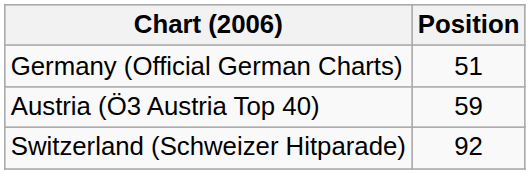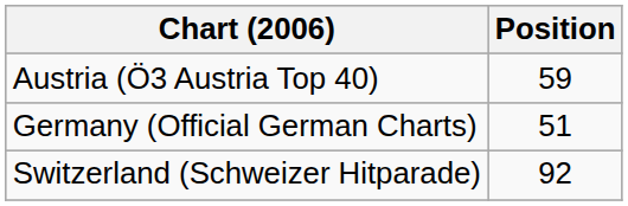 <table class="wikitable sortable plainrowheaders">
 <tr>
 <th scope="col">Chart (2006)</th>
 <th scope="col">Position</th>
 </tr>
 <tr>
+<td>Austria (Ö3 Austria Top 40)</td>
+<td align="center">59</td>
+</tr>
+<tr>
 <td>Germany (Official German Charts)</td>
 <td align="center">51</td>
-</tr>
-<tr>
-<td>Austria (Ö3 Austria Top 40)</td>
-<td align="center">59</td>
 </tr>
 <tr>
 <td>Switzerland (Schweizer Hitparade)</td>
 <td align="center">92</td>
 </tr>
 </table>
